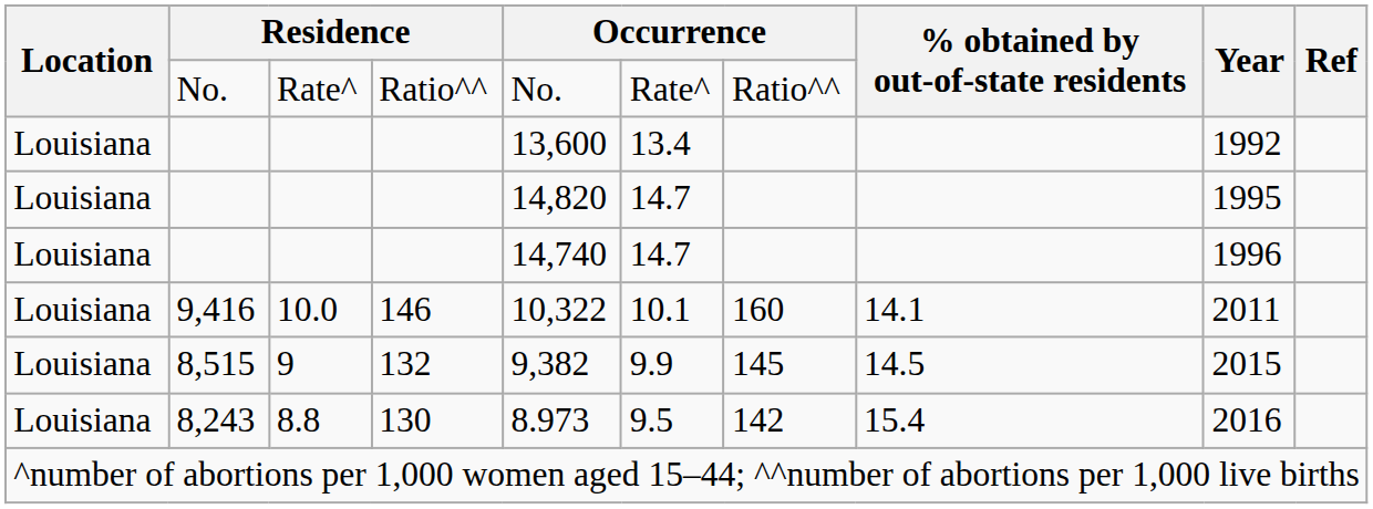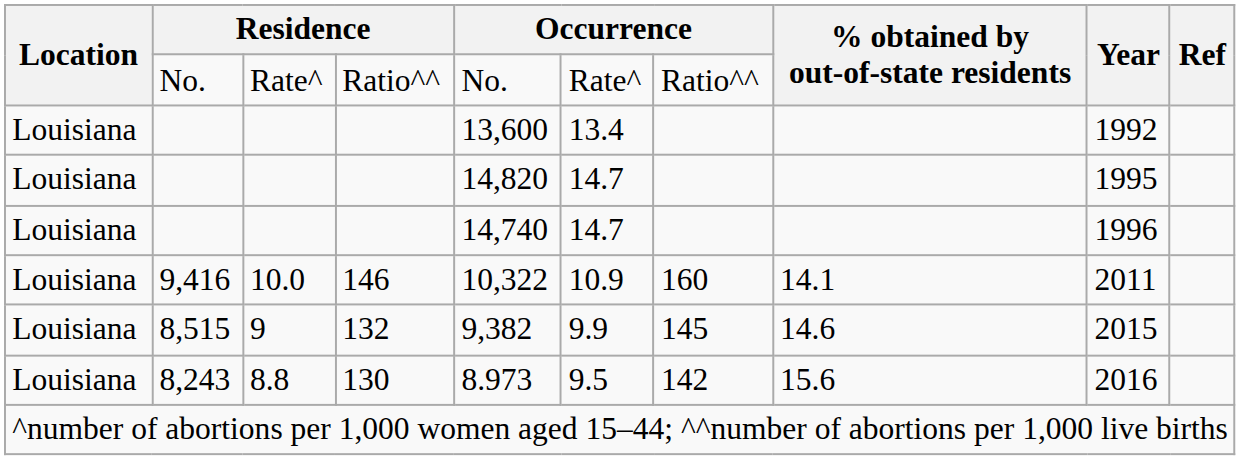 <table class="wikitable">
 <tr>
 <th rowspan="2">Location</th>
 <th colspan="3">Residence</th>
 <th colspan="3">Occurrence</th>
 <th rowspan="2">% obtained by<br>out-of-state residents</th>
 <th rowspan="2">Year</th>
 <th rowspan="2">Ref</th>
 </tr>
 <tr>
 <td>No.</td>
 <td>Rate^</td>
 <td>Ratio^^</td>
 <td>No.</td>
 <td>Rate^</td>
 <td>Ratio^^</td>
 </tr>
 <tr>
 <td>Louisiana</td>
 <td></td>
 <td></td>
 <td></td>
 <td>13,600</td>
 <td>13.4</td>
 <td></td>
 <td></td>
 <td>1992</td>
 <td></td>
 </tr>
 <tr>
 <td>Louisiana</td>
 <td></td>
 <td></td>
 <td></td>
 <td>14,820</td>
 <td>14.7</td>
 <td></td>
 <td></td>
 <td>1995</td>
 <td></td>
 </tr>
 <tr>
 <td>Louisiana</td>
 <td></td>
 <td></td>
 <td></td>
 <td>14,740</td>
 <td>14.7</td>
 <td></td>
 <td></td>
 <td>1996</td>
 <td></td>
 </tr>
 <tr>
 <td>Louisiana</td>
 <td>9,416</td>
 <td>10.0</td>
 <td>146</td>
 <td>10,322</td>
-<td>10.1</td>
+<td>10.9</td>
 <td>160</td>
 <td>14.1</td>
 <td>2011</td>
 <td></td>
 </tr>
 <tr>
 <td>Louisiana</td>
 <td>8,515</td>
 <td>9</td>
 <td>132</td>
 <td>9,382</td>
 <td>9.9</td>
 <td>145</td>
-<td>14.5</td>
+<td>14.6</td>
 <td>2015</td>
 <td></td>
 </tr>
 <tr>
 <td>Louisiana</td>
 <td>8,243</td>
 <td>8.8</td>
 <td>130</td>
 <td>8.973</td>
 <td>9.5</td>
 <td>142</td>
-<td>15.4</td>
+<td>15.6</td>
 <td>2016</td>
 <td></td>
 </tr>
 <tr>
 <td colspan="10">^number of abortions per 1,000 women aged 15–44; ^^number of abortions per 1,000 live births</td>
 </tr>
 </table>
